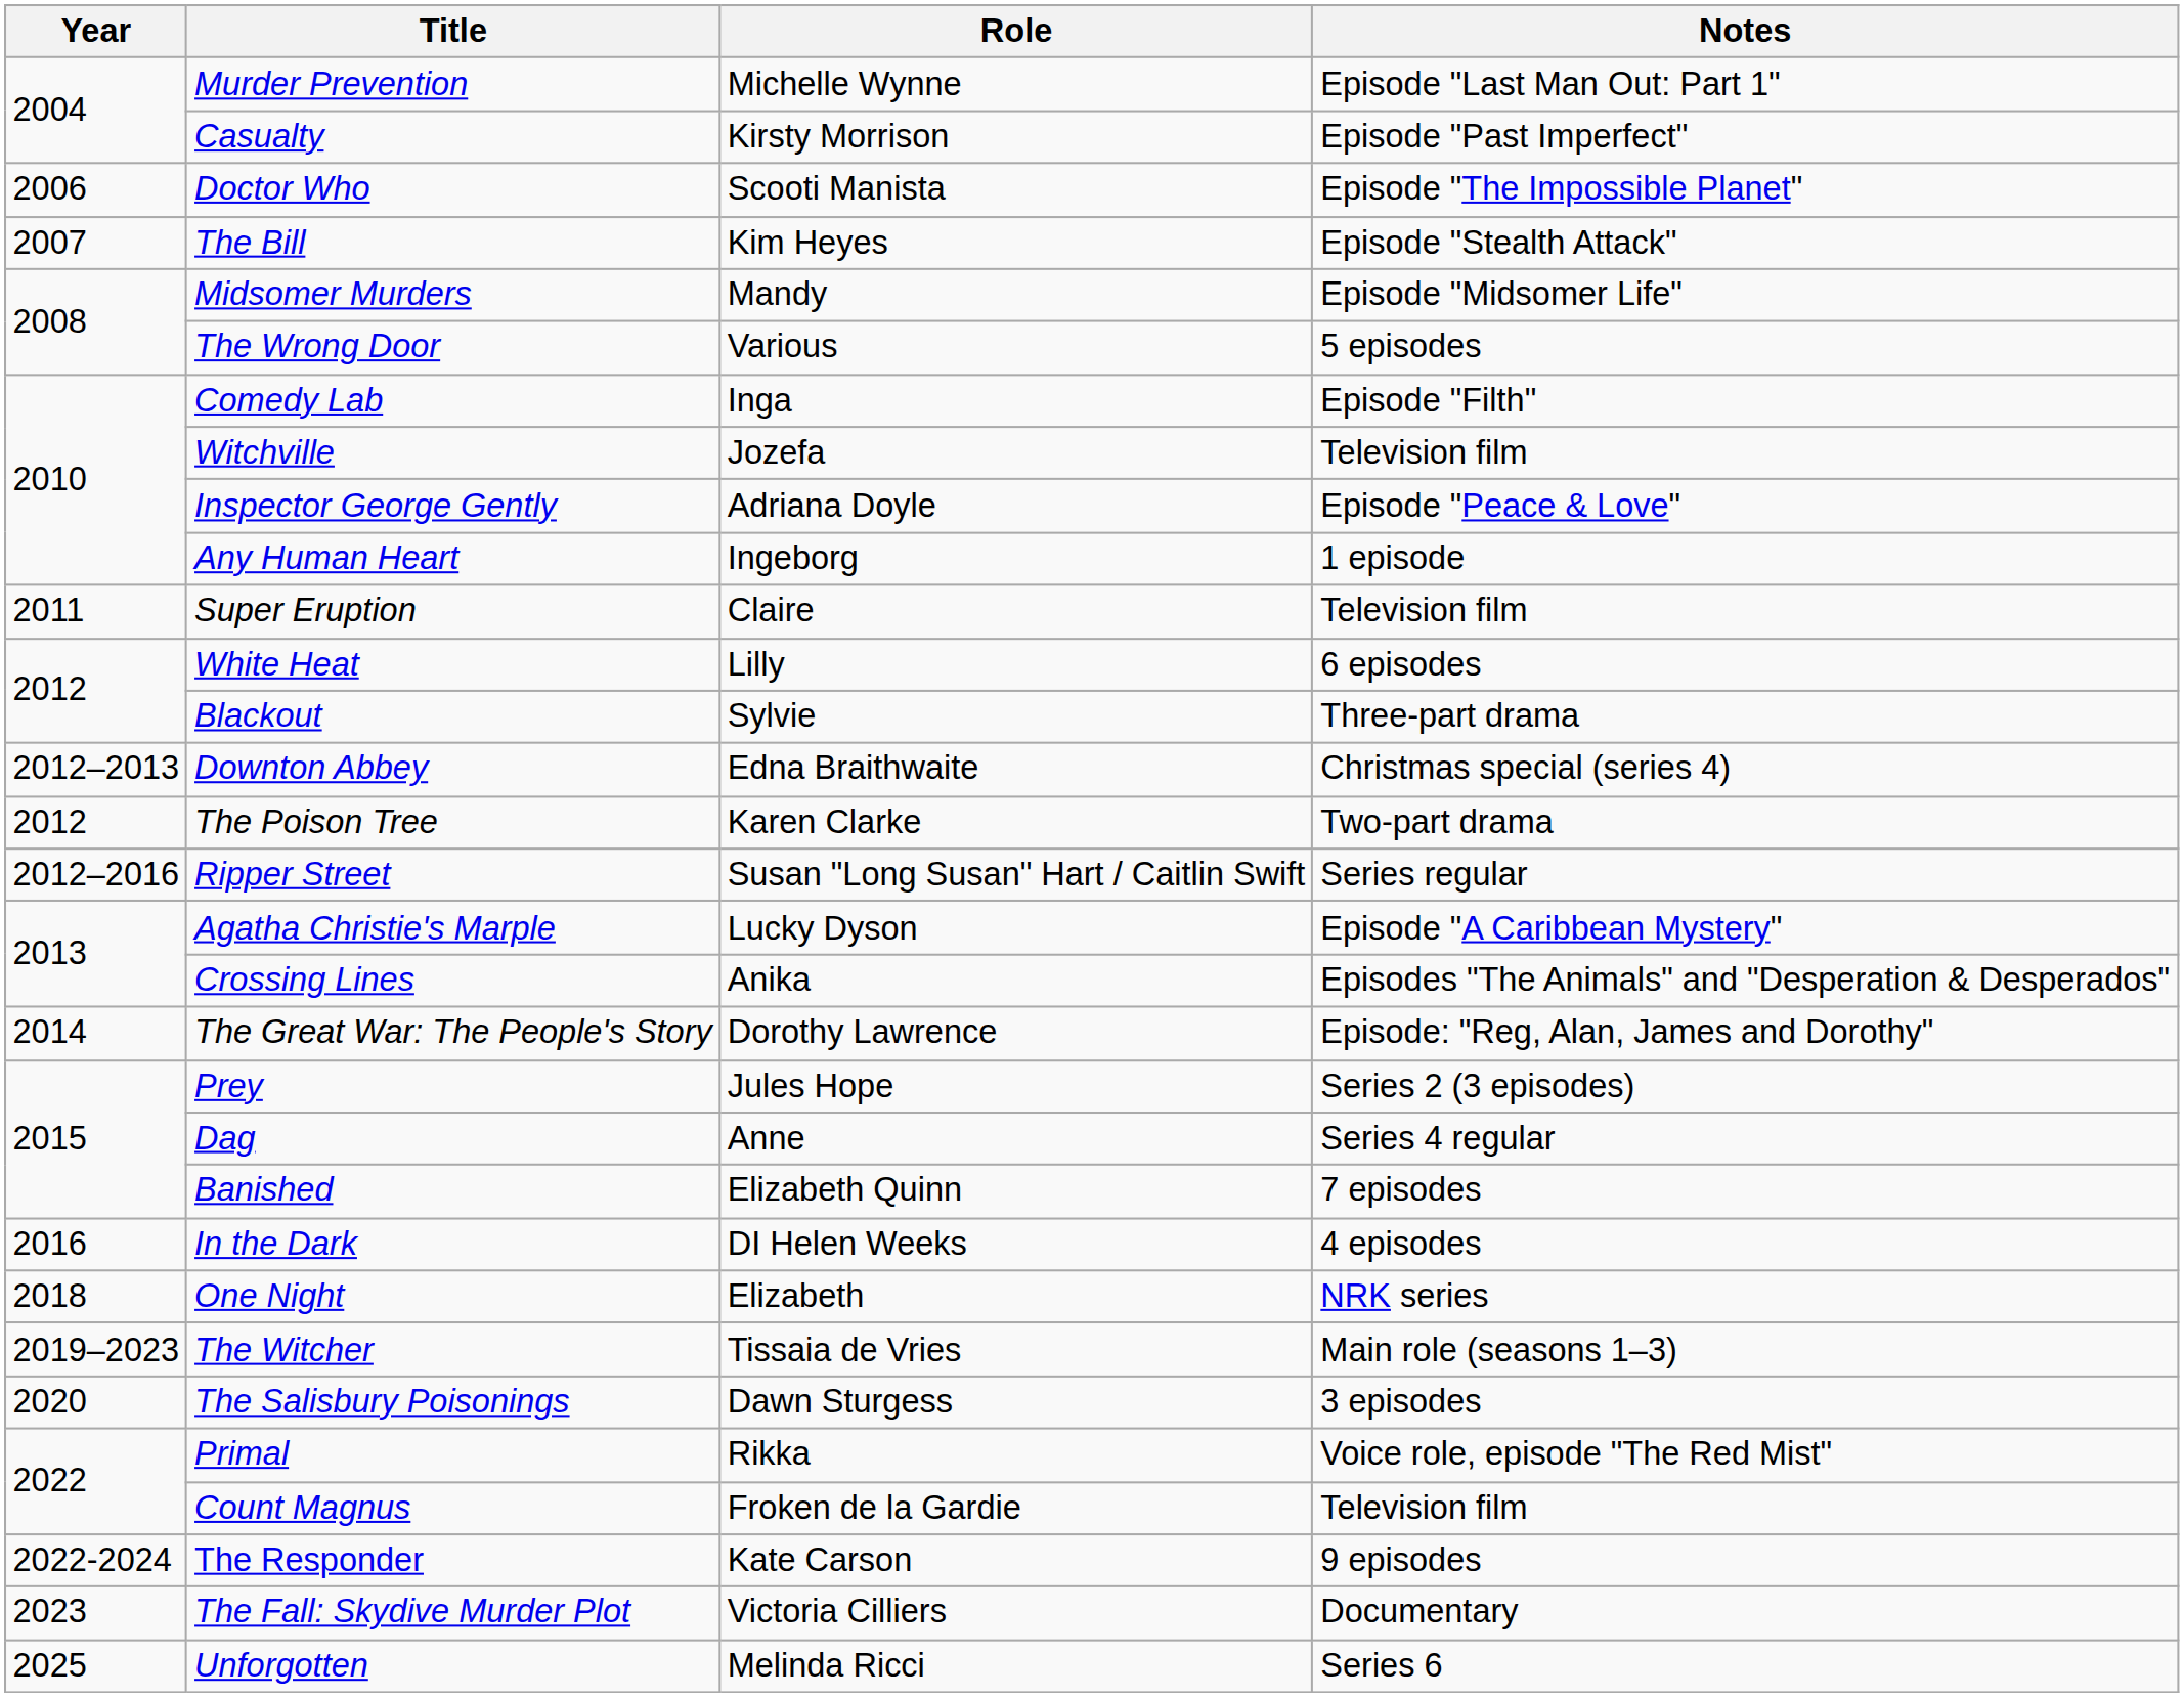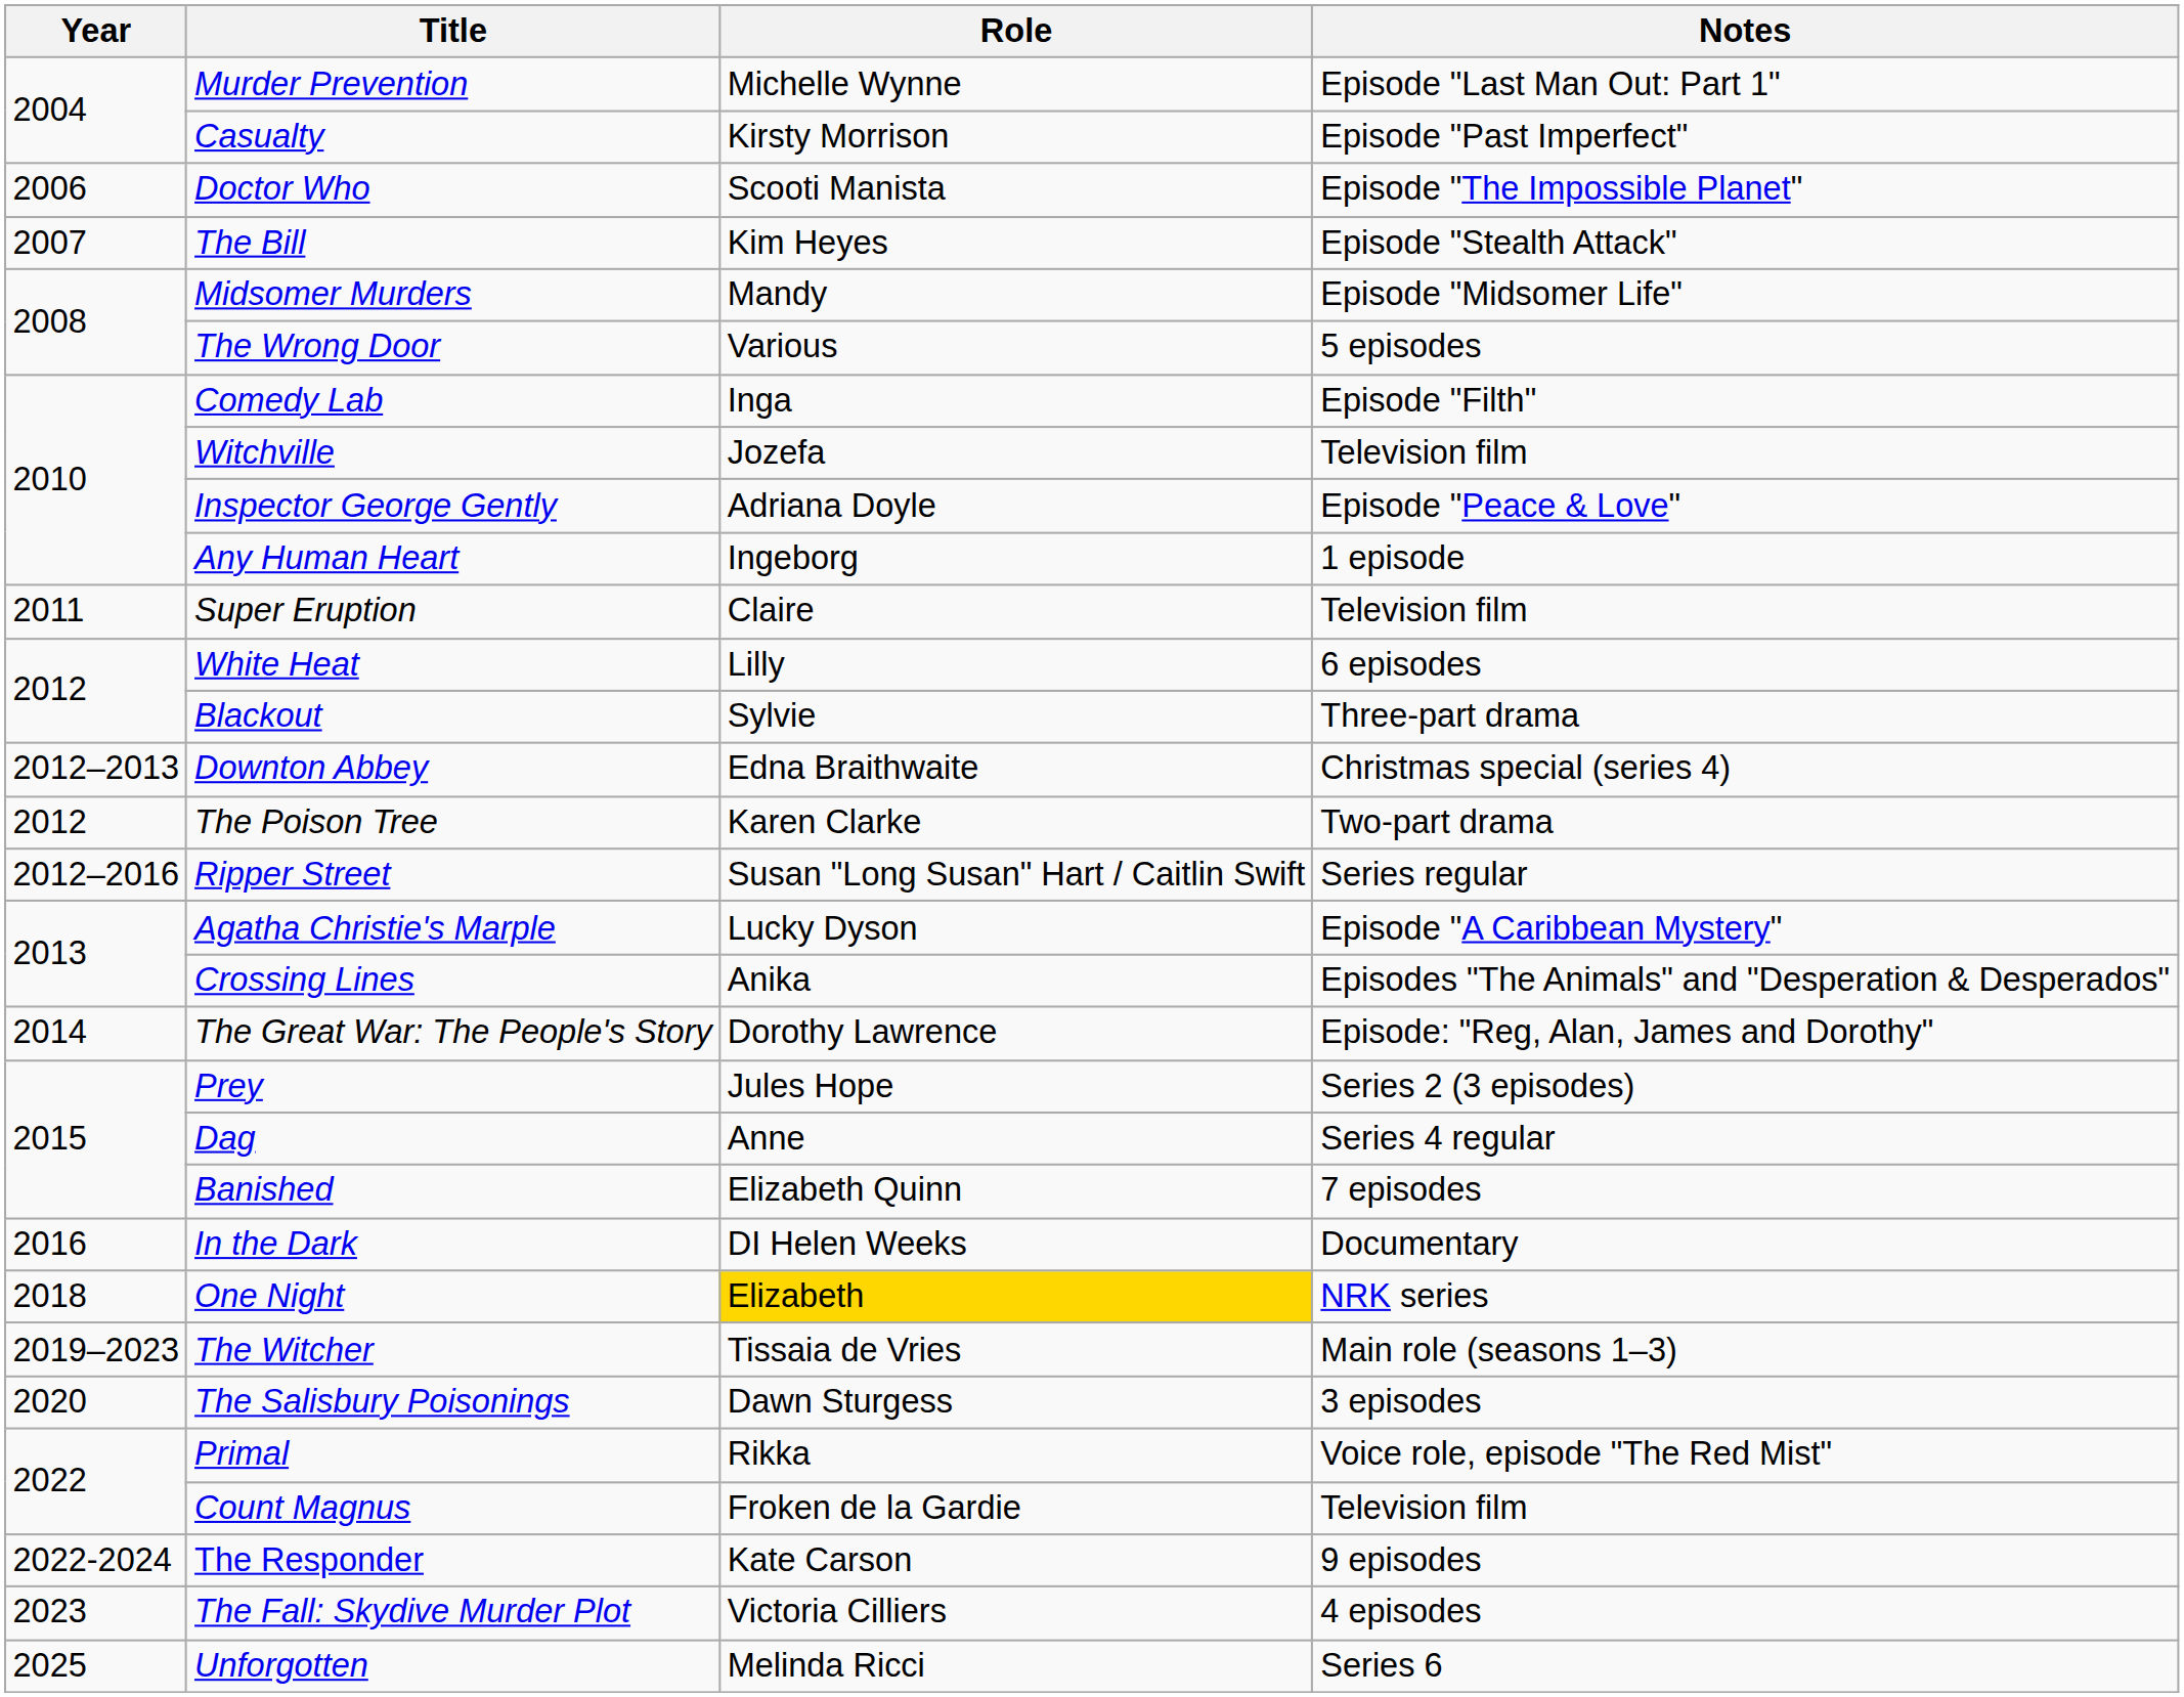 <table class="wikitable sortable">
 <tr>
 <th>Year</th>
 <th>Title</th>
 <th>Role</th>
 <th class="unsortable">Notes</th>
 </tr>
 <tr>
 <td rowspan="2">2004</td>
 <td><em><a href='#'>Murder Prevention</a></em></td>
 <td>Michelle Wynne</td>
 <td>Episode "Last Man Out: Part 1"</td>
 </tr>
 <tr>
 <td><em><a href='#'>Casualty</a></em></td>
 <td>Kirsty Morrison</td>
 <td>Episode "Past Imperfect"</td>
 </tr>
 <tr>
 <td>2006</td>
 <td><em><a href='#'>Doctor Who</a></em></td>
 <td>Scooti Manista</td>
 <td>Episode "<a href='#'>The Impossible Planet</a>"</td>
 </tr>
 <tr>
 <td>2007</td>
 <td data-sort-value="Bill, The"><em><a href='#'>The Bill</a></em></td>
 <td>Kim Heyes</td>
 <td>Episode "Stealth Attack"</td>
 </tr>
 <tr>
 <td rowspan="2">2008</td>
 <td><em><a href='#'>Midsomer Murders</a></em></td>
 <td>Mandy</td>
 <td>Episode "Midsomer Life"</td>
 </tr>
 <tr>
 <td data-sort-value="Wrong Door, The"><em><a href='#'>The Wrong Door</a></em></td>
 <td>Various</td>
 <td>5 episodes</td>
 </tr>
 <tr>
 <td rowspan="4">2010</td>
 <td><em><a href='#'>Comedy Lab</a></em></td>
 <td>Inga</td>
 <td>Episode "Filth"</td>
 </tr>
 <tr>
 <td><em><a href='#'>Witchville</a></em></td>
 <td>Jozefa</td>
 <td>Television film</td>
 </tr>
 <tr>
 <td><em><a href='#'>Inspector George Gently</a></em></td>
 <td>Adriana Doyle</td>
 <td>Episode "<a href='#'>Peace & Love</a>"</td>
 </tr>
 <tr>
 <td><em><a href='#'>Any Human Heart</a></em></td>
 <td>Ingeborg</td>
 <td>1 episode</td>
 </tr>
 <tr>
 <td>2011</td>
 <td><em>Super Eruption</em></td>
 <td>Claire</td>
 <td>Television film</td>
 </tr>
 <tr>
 <td rowspan="2">2012</td>
 <td><em><a href='#'>White Heat</a></em></td>
 <td>Lilly</td>
 <td>6 episodes</td>
 </tr>
 <tr>
 <td><em><a href='#'>Blackout</a></em></td>
 <td>Sylvie</td>
 <td>Three-part drama</td>
 </tr>
 <tr>
 <td>2012–2013</td>
 <td><em><a href='#'>Downton Abbey</a></em></td>
 <td>Edna Braithwaite</td>
 <td>Christmas special (series 4)</td>
 </tr>
 <tr>
 <td>2012</td>
 <td data-sort-value="Poison Tree, The"><em>The Poison Tree</em></td>
 <td>Karen Clarke</td>
 <td>Two-part drama</td>
 </tr>
 <tr>
 <td>2012–2016</td>
 <td><em><a href='#'>Ripper Street</a></em></td>
 <td>Susan "Long Susan" Hart / Caitlin Swift</td>
 <td>Series regular</td>
 </tr>
 <tr>
 <td rowspan="2">2013</td>
 <td><em><a href='#'>Agatha Christie's Marple</a></em></td>
 <td>Lucky Dyson</td>
 <td>Episode "<a href='#'>A Caribbean Mystery</a>"</td>
 </tr>
 <tr>
 <td><em><a href='#'>Crossing Lines</a></em></td>
 <td>Anika</td>
 <td>Episodes "The Animals" and "Desperation & Desperados"</td>
 </tr>
 <tr>
 <td>2014</td>
 <td data-sort-value="Great War: The People's Story, The"><em>The Great War: The People's Story</em></td>
 <td>Dorothy Lawrence</td>
 <td>Episode: "Reg, Alan, James and Dorothy"</td>
 </tr>
 <tr>
 <td rowspan="3">2015</td>
 <td><em><a href='#'>Prey</a></em></td>
 <td>Jules Hope</td>
 <td>Series 2 (3 episodes)</td>
 </tr>
 <tr>
 <td><em><a href='#'>Dag</a></em></td>
 <td>Anne</td>
 <td>Series 4 regular</td>
 </tr>
 <tr>
 <td><em><a href='#'>Banished</a></em></td>
 <td>Elizabeth Quinn</td>
 <td>7 episodes</td>
 </tr>
 <tr>
 <td>2016</td>
 <td><em><a href='#'>In the Dark</a></em></td>
 <td>DI Helen Weeks</td>
-<td>4 episodes</td>
+<td>Documentary</td>
 </tr>
 <tr>
 <td>2018</td>
 <td><em><a href='#'>One Night</a></em></td>
-<td>Elizabeth</td>
+<td style="background: gold;">Elizabeth</td>
 <td><a href='#'>NRK</a> series</td>
 </tr>
 <tr>
 <td>2019–2023</td>
 <td data-sort-value="Witcher, The"><em><a href='#'>The Witcher</a></em></td>
 <td>Tissaia de Vries</td>
 <td>Main role (seasons 1–3)</td>
 </tr>
 <tr>
 <td>2020</td>
 <td data-sort-value="Salisbury Poisonings, The"><em><a href='#'>The Salisbury Poisonings</a></em></td>
 <td>Dawn Sturgess</td>
 <td>3 episodes</td>
 </tr>
 <tr>
 <td rowspan="2">2022</td>
 <td><em><a href='#'>Primal</a></em></td>
 <td>Rikka</td>
 <td>Voice role, episode "The Red Mist"</td>
 </tr>
 <tr>
 <td><em><a href='#'>Count Magnus</a></em></td>
 <td>Froken de la Gardie</td>
 <td>Television film</td>
 </tr>
 <tr>
 <td>2022-2024</td>
 <td><a href='#'>The Responder</a></td>
 <td>Kate Carson</td>
 <td>9 episodes</td>
 </tr>
 <tr>
 <td>2023</td>
 <td><em><a href='#'>The Fall: Skydive Murder Plot</a></em></td>
 <td>Victoria Cilliers</td>
-<td>Documentary</td>
+<td>4 episodes</td>
 </tr>
 <tr>
 <td>2025</td>
 <td><em><a href='#'>Unforgotten</a></em></td>
 <td>Melinda Ricci</td>
 <td>Series 6</td>
 </tr>
 </table>
